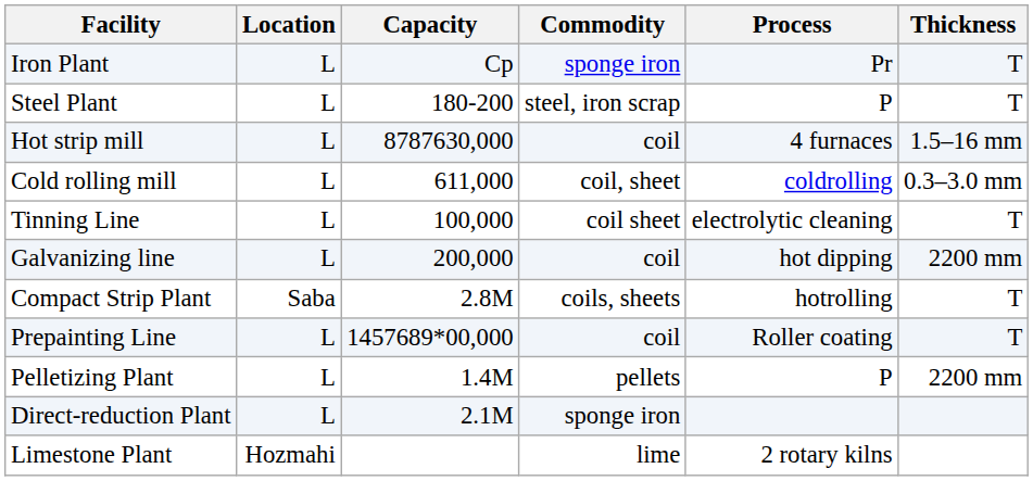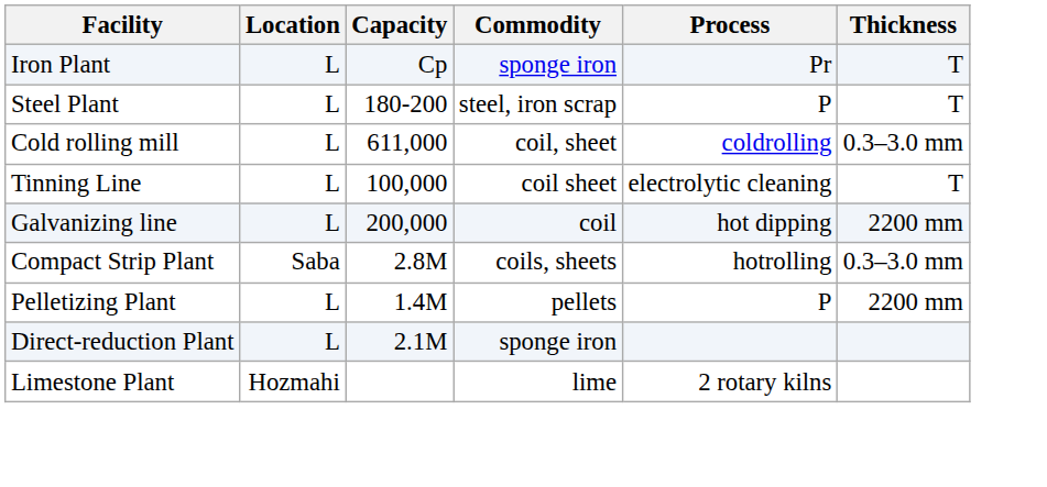 <table class="wikitable">
 <tr>
 <th>Facility</th>
 <th>Location</th>
 <th>Capacity</th>
 <th>Commodity</th>
 <th>Process</th>
 <th>Thickness</th>
 </tr>
 <tr bgcolor="f1f5fa" align="right">
 <td align="left">Iron Plant</td>
 <td>L</td>
 <td>Cp</td>
 <td><a href='#'>sponge iron</a></td>
 <td>Pr</td>
 <td>T</td>
 </tr>
 <tr bgcolor="ffffff" align="right">
 <td align="left">Steel Plant</td>
 <td>L</td>
 <td>180-200</td>
 <td>steel, iron scrap</td>
 <td>P</td>
 <td>T</td>
-</tr>
-<tr bgcolor="f1f5fa" align="right">
-<td align="left">Hot strip mill</td>
-<td>L</td>
-<td>8787630,000</td>
-<td>coil</td>
-<td>4 furnaces</td>
-<td>1.5–16 mm</td>
 </tr>
 <tr bgcolor="ffffff" align="right">
 <td align="left">Cold rolling mill</td>
 <td>L</td>
 <td>611,000</td>
 <td>coil, sheet</td>
 <td><a href='#'>coldrolling</a></td>
 <td>0.3–3.0 mm</td>
 </tr>
 <tr bgcolor="ffffff" align="right">
 <td align="left">Tinning Line</td>
 <td>L</td>
 <td>100,000</td>
 <td>coil sheet</td>
 <td>electrolytic cleaning</td>
 <td>T</td>
 </tr>
 <tr bgcolor="f1f5fa" align="right">
 <td align="left">Galvanizing line</td>
 <td>L</td>
 <td>200,000</td>
 <td>coil</td>
 <td>hot dipping</td>
 <td>2200 mm</td>
 </tr>
 <tr bgcolor="ffffff" align="right">
 <td align="left">Compact Strip Plant</td>
 <td>Saba</td>
 <td>2.8M</td>
 <td>coils, sheets</td>
 <td>hotrolling</td>
-<td>T</td>
-</tr>
-<tr bgcolor="f1f5fa" align="right">
-<td align="left">Prepainting Line</td>
-<td>L</td>
-<td>1457689*00,000</td>
-<td>coil</td>
-<td>Roller coating</td>
-<td>T</td>
+<td>0.3–3.0 mm</td>
 </tr>
 <tr bgcolor="ffffff" align="right">
 <td align="left">Pelletizing Plant</td>
 <td>L</td>
 <td>1.4M</td>
 <td>pellets</td>
 <td>P</td>
 <td>2200 mm</td>
 </tr>
 <tr bgcolor="f1f5fa" align="right">
 <td align="left">Direct-reduction Plant</td>
 <td>L</td>
 <td>2.1M</td>
 <td>sponge iron</td>
 <td></td>
 <td></td>
 </tr>
 <tr bgcolor="ffffff" align="right">
 <td align="left">Limestone Plant</td>
 <td>Hozmahi</td>
 <td></td>
 <td>lime</td>
 <td>2 rotary kilns</td>
 <td></td>
 </tr>
 </table>
